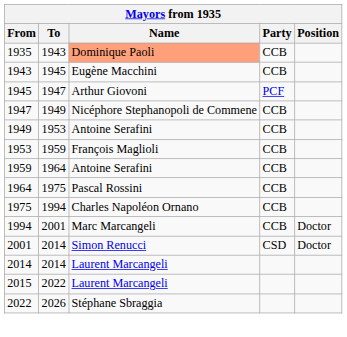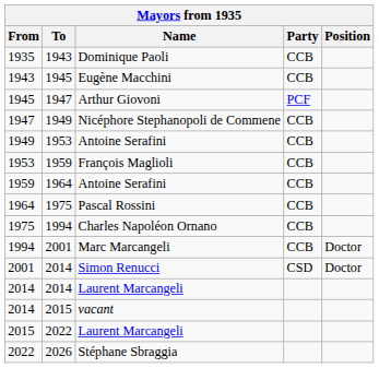 <table class="wikitable collapsible">
 <tr>
 <th colspan=5><a href='#'>Mayors</a> from 1935</th>
 </tr>
 <tr>
 <th>From</th>
 <th>To</th>
 <th>Name</th>
 <th>Party</th>
 <th>Position</th>
 </tr>
 <tr>
 <td>1935</td>
 <td>1943</td>
-<td style="background: lightsalmon;">Dominique Paoli</td>
+<td>Dominique Paoli</td>
 <td>CCB</td>
 <td></td>
 </tr>
 <tr>
 <td>1943</td>
 <td>1945</td>
 <td>Eugène Macchini</td>
 <td>CCB</td>
 <td></td>
 </tr>
 <tr>
 <td>1945</td>
 <td>1947</td>
 <td>Arthur Giovoni</td>
 <td><a href='#'>PCF</a></td>
 <td></td>
 </tr>
 <tr>
 <td>1947</td>
 <td>1949</td>
 <td>Nicéphore Stephanopoli de Commene</td>
 <td>CCB</td>
 <td></td>
 </tr>
 <tr>
 <td>1949</td>
 <td>1953</td>
 <td>Antoine Serafini</td>
 <td>CCB</td>
 <td></td>
 </tr>
 <tr>
 <td>1953</td>
 <td>1959</td>
 <td>François Maglioli</td>
 <td>CCB</td>
 <td></td>
 </tr>
 <tr>
 <td>1959</td>
 <td>1964</td>
 <td>Antoine Serafini</td>
 <td>CCB</td>
 <td></td>
 </tr>
 <tr>
 <td>1964</td>
 <td>1975</td>
 <td>Pascal Rossini</td>
 <td>CCB</td>
 <td></td>
 </tr>
 <tr>
 <td>1975</td>
 <td>1994</td>
 <td>Charles Napoléon Ornano</td>
 <td>CCB</td>
 <td></td>
 </tr>
 <tr>
 <td>1994</td>
 <td>2001</td>
 <td>Marc Marcangeli</td>
 <td>CCB</td>
 <td>Doctor</td>
 </tr>
 <tr>
 <td>2001</td>
 <td>2014</td>
 <td><a href='#'>Simon Renucci</a></td>
 <td>CSD</td>
 <td>Doctor</td>
 </tr>
 <tr>
 <td>2014</td>
 <td>2014</td>
 <td><a href='#'>Laurent Marcangeli</a></td>
 <td></td>
 <td></td>
 </tr>
 <tr>
+<td>2014</td>
+<td>2015</td>
+<td><em>vacant</em></td>
+<td></td>
+<td></td>
+</tr>
+<tr>
 <td>2015</td>
 <td>2022</td>
 <td><a href='#'>Laurent Marcangeli</a></td>
 <td></td>
 <td></td>
 </tr>
 <tr>
 <td>2022</td>
 <td>2026</td>
 <td>Stéphane Sbraggia</td>
 <td></td>
 <td></td>
 </tr>
 </table>
